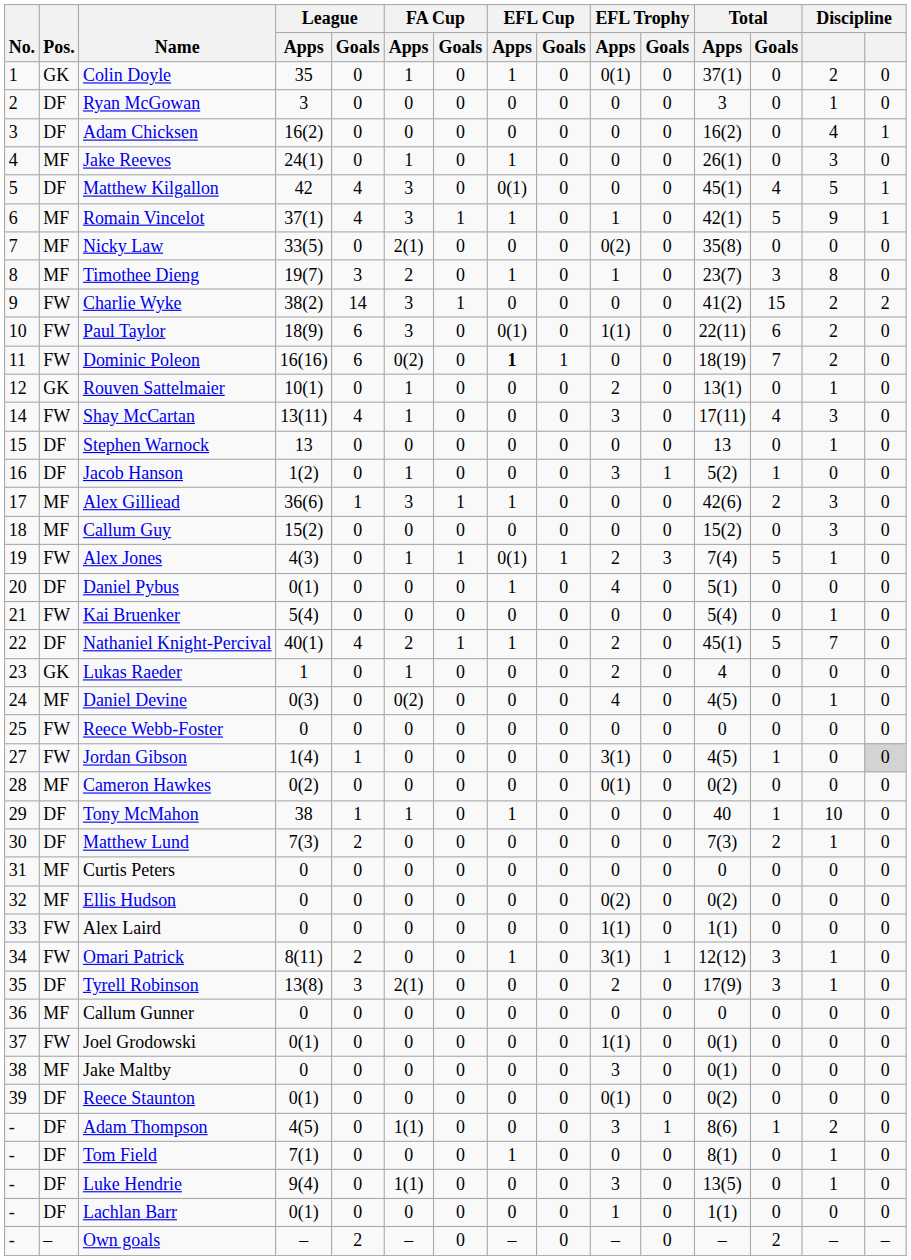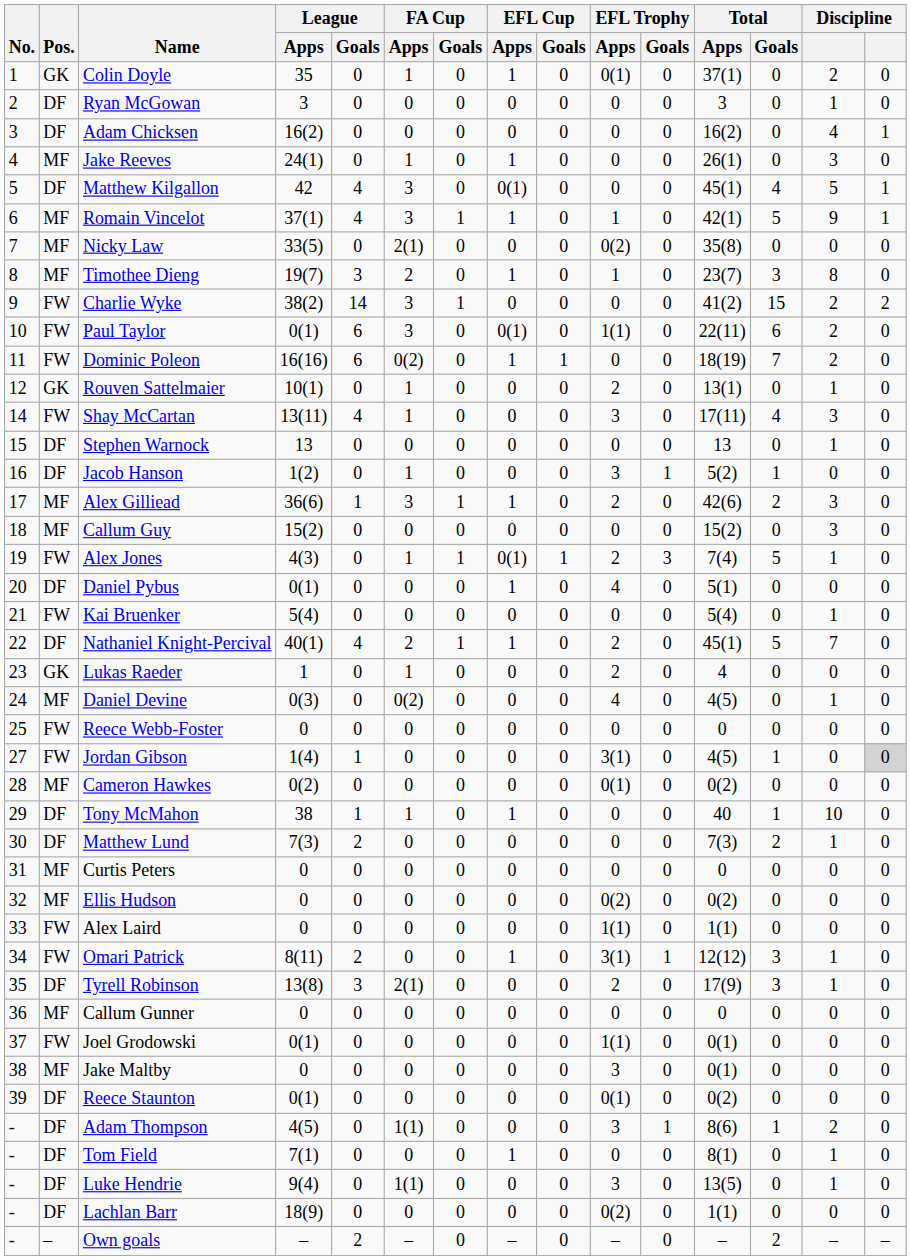 <table class="wikitable" style="text-align:center">
 <tr>
 <th rowspan="2" style="vertical-align:bottom;">No.</th>
 <th rowspan="2" style="vertical-align:bottom;">Pos.</th>
 <th rowspan="2" style="vertical-align:bottom;">Name</th>
 <th colspan="2" style="width:85px;">League</th>
 <th colspan="2" style="width:85px;">FA Cup</th>
 <th colspan="2" style="width:85px;">EFL Cup</th>
 <th colspan="2" style="width:85px;">EFL Trophy</th>
 <th colspan="2" style="width:85px;">Total </th>
 <th colspan="2" style="width:85px;">Discipline </th>
 </tr>
 <tr>
 <th>Apps</th>
 <th>Goals</th>
 <th>Apps</th>
 <th>Goals</th>
 <th>Apps</th>
 <th>Goals</th>
 <th>Apps</th>
 <th>Goals</th>
 <th>Apps</th>
 <th>Goals</th>
 <th></th>
 <th></th>
 </tr>
 <tr>
 <td align="left">1</td>
 <td align="left">GK</td>
 <td align="left"> <a href='#'>Colin Doyle</a></td>
 <td>35</td>
 <td>0</td>
 <td>1</td>
 <td>0</td>
 <td>1</td>
 <td>0</td>
 <td>0(1)</td>
 <td>0</td>
 <td>37(1)</td>
 <td>0</td>
 <td>2</td>
 <td>0</td>
 </tr>
 <tr>
 <td align="left">2</td>
 <td align="left">DF</td>
 <td align="left"> <a href='#'>Ryan McGowan</a></td>
 <td>3</td>
 <td>0</td>
 <td>0</td>
 <td>0</td>
 <td>0</td>
 <td>0</td>
 <td>0</td>
 <td>0</td>
 <td>3</td>
 <td>0</td>
 <td>1</td>
 <td>0</td>
 </tr>
 <tr>
 <td align="left">3</td>
 <td align="left">DF</td>
 <td align="left"> <a href='#'>Adam Chicksen</a></td>
 <td>16(2)</td>
 <td>0</td>
 <td>0</td>
 <td>0</td>
 <td>0</td>
 <td>0</td>
 <td>0</td>
 <td>0</td>
 <td>16(2)</td>
 <td>0</td>
 <td>4</td>
 <td>1</td>
 </tr>
 <tr>
 <td align="left">4</td>
 <td align="left">MF</td>
 <td align="left"> <a href='#'>Jake Reeves</a></td>
 <td>24(1)</td>
 <td>0</td>
 <td>1</td>
 <td>0</td>
 <td>1</td>
 <td>0</td>
 <td>0</td>
 <td>0</td>
 <td>26(1)</td>
 <td>0</td>
 <td>3</td>
 <td>0</td>
 </tr>
 <tr>
 <td align="left">5</td>
 <td align="left">DF</td>
 <td align="left"> <a href='#'>Matthew Kilgallon</a></td>
 <td>42</td>
 <td>4</td>
 <td>3</td>
 <td>0</td>
 <td>0(1)</td>
 <td>0</td>
 <td>0</td>
 <td>0</td>
 <td>45(1)</td>
 <td>4</td>
 <td>5</td>
 <td>1</td>
 </tr>
 <tr>
 <td align="left">6</td>
 <td align="left">MF</td>
 <td align="left"> <a href='#'>Romain Vincelot</a></td>
 <td>37(1)</td>
 <td>4</td>
 <td>3</td>
 <td>1</td>
 <td>1</td>
 <td>0</td>
 <td>1</td>
 <td>0</td>
 <td>42(1)</td>
 <td>5</td>
 <td>9</td>
 <td>1</td>
 </tr>
 <tr>
 <td align="left">7</td>
 <td align="left">MF</td>
 <td align="left"> <a href='#'>Nicky Law</a></td>
 <td>33(5)</td>
 <td>0</td>
 <td>2(1)</td>
 <td>0</td>
 <td>0</td>
 <td>0</td>
 <td>0(2)</td>
 <td>0</td>
 <td>35(8)</td>
 <td>0</td>
 <td>0</td>
 <td>0</td>
 </tr>
 <tr>
 <td align="left">8</td>
 <td align="left">MF</td>
 <td align="left"> <a href='#'>Timothee Dieng</a></td>
 <td>19(7)</td>
 <td>3</td>
 <td>2</td>
 <td>0</td>
 <td>1</td>
 <td>0</td>
 <td>1</td>
 <td>0</td>
 <td>23(7)</td>
 <td>3</td>
 <td>8</td>
 <td>0</td>
 </tr>
 <tr>
 <td align="left">9</td>
 <td align="left">FW</td>
 <td align="left"> <a href='#'>Charlie Wyke</a></td>
 <td>38(2)</td>
 <td>14</td>
 <td>3</td>
 <td>1</td>
 <td>0</td>
 <td>0</td>
 <td>0</td>
 <td>0</td>
 <td>41(2)</td>
 <td>15</td>
 <td>2</td>
 <td>2</td>
 </tr>
 <tr>
 <td align="left">10</td>
 <td align="left">FW</td>
 <td align="left"> <a href='#'>Paul Taylor</a></td>
-<td>18(9)</td>
+<td>0(1)</td>
 <td>6</td>
 <td>3</td>
 <td>0</td>
 <td>0(1)</td>
 <td>0</td>
 <td>1(1)</td>
 <td>0</td>
 <td>22(11)</td>
 <td>6</td>
 <td>2</td>
 <td>0</td>
 </tr>
 <tr>
 <td align="left">11</td>
 <td align="left">FW</td>
 <td align="left"> <a href='#'>Dominic Poleon</a></td>
 <td>16(16)</td>
 <td>6</td>
 <td>0(2)</td>
 <td>0</td>
-<td><strong>1</strong></td>
+<td>1</td>
 <td>1</td>
 <td>0</td>
 <td>0</td>
 <td>18(19)</td>
 <td>7</td>
 <td>2</td>
 <td>0</td>
 </tr>
 <tr>
 <td align="left">12</td>
 <td align="left">GK</td>
 <td align="left"> <a href='#'>Rouven Sattelmaier</a></td>
 <td>10(1)</td>
 <td>0</td>
 <td>1</td>
 <td>0</td>
 <td>0</td>
 <td>0</td>
 <td>2</td>
 <td>0</td>
 <td>13(1)</td>
 <td>0</td>
 <td>1</td>
 <td>0</td>
 </tr>
 <tr>
 <td align="left">14</td>
 <td align="left">FW</td>
 <td align="left"> <a href='#'>Shay McCartan</a></td>
 <td>13(11)</td>
 <td>4</td>
 <td>1</td>
 <td>0</td>
 <td>0</td>
 <td>0</td>
 <td>3</td>
 <td>0</td>
 <td>17(11)</td>
 <td>4</td>
 <td>3</td>
 <td>0</td>
 </tr>
 <tr>
 <td align="left">15</td>
 <td align="left">DF</td>
 <td align="left"> <a href='#'>Stephen Warnock</a></td>
 <td>13</td>
 <td>0</td>
 <td>0</td>
 <td>0</td>
 <td>0</td>
 <td>0</td>
 <td>0</td>
 <td>0</td>
 <td>13</td>
 <td>0</td>
 <td>1</td>
 <td>0</td>
 </tr>
 <tr>
 <td align="left">16</td>
 <td align="left">DF</td>
 <td align="left"> <a href='#'>Jacob Hanson</a></td>
 <td>1(2)</td>
 <td>0</td>
 <td>1</td>
 <td>0</td>
 <td>0</td>
 <td>0</td>
 <td>3</td>
 <td>1</td>
 <td>5(2)</td>
 <td>1</td>
 <td>0</td>
 <td>0</td>
 </tr>
 <tr>
 <td align="left">17</td>
 <td align="left">MF</td>
 <td align="left"> <a href='#'>Alex Gilliead</a></td>
 <td>36(6)</td>
 <td>1</td>
 <td>3</td>
 <td>1</td>
 <td>1</td>
 <td>0</td>
-<td>0</td>
+<td>2</td>
 <td>0</td>
 <td>42(6)</td>
 <td>2</td>
 <td>3</td>
 <td>0</td>
 </tr>
 <tr>
 <td align="left">18</td>
 <td align="left">MF</td>
 <td align="left"> <a href='#'>Callum Guy</a></td>
 <td>15(2)</td>
 <td>0</td>
 <td>0</td>
 <td>0</td>
 <td>0</td>
 <td>0</td>
 <td>0</td>
 <td>0</td>
 <td>15(2)</td>
 <td>0</td>
 <td>3</td>
 <td>0</td>
 </tr>
 <tr>
 <td align="left">19</td>
 <td align="left">FW</td>
 <td align="left"> <a href='#'>Alex Jones</a></td>
 <td>4(3)</td>
 <td>0</td>
 <td>1</td>
 <td>1</td>
 <td>0(1)</td>
 <td>1</td>
 <td>2</td>
 <td>3</td>
 <td>7(4)</td>
 <td>5</td>
 <td>1</td>
 <td>0</td>
 </tr>
 <tr>
 <td align="left">20</td>
 <td align="left">DF</td>
 <td align="left"> <a href='#'>Daniel Pybus</a></td>
 <td>0(1)</td>
 <td>0</td>
 <td>0</td>
 <td>0</td>
 <td>1</td>
 <td>0</td>
 <td>4</td>
 <td>0</td>
 <td>5(1)</td>
 <td>0</td>
 <td>0</td>
 <td>0</td>
 </tr>
 <tr>
 <td align="left">21</td>
 <td align="left">FW</td>
 <td align="left"> <a href='#'>Kai Bruenker</a></td>
 <td>5(4)</td>
 <td>0</td>
 <td>0</td>
 <td>0</td>
 <td>0</td>
 <td>0</td>
 <td>0</td>
 <td>0</td>
 <td>5(4)</td>
 <td>0</td>
 <td>1</td>
 <td>0</td>
 </tr>
 <tr>
 <td align="left">22</td>
 <td align="left">DF</td>
 <td align="left"> <a href='#'>Nathaniel Knight-Percival</a></td>
 <td>40(1)</td>
 <td>4</td>
 <td>2</td>
 <td>1</td>
 <td>1</td>
 <td>0</td>
 <td>2</td>
 <td>0</td>
 <td>45(1)</td>
 <td>5</td>
 <td>7</td>
 <td>0</td>
 </tr>
 <tr>
 <td align="left">23</td>
 <td align="left">GK</td>
 <td align="left"> <a href='#'>Lukas Raeder</a></td>
 <td>1</td>
 <td>0</td>
 <td>1</td>
 <td>0</td>
 <td>0</td>
 <td>0</td>
 <td>2</td>
 <td>0</td>
 <td>4</td>
 <td>0</td>
 <td>0</td>
 <td>0</td>
 </tr>
 <tr>
 <td align="left">24</td>
 <td align="left">MF</td>
 <td align="left"> <a href='#'>Daniel Devine</a></td>
 <td>0(3)</td>
 <td>0</td>
 <td>0(2)</td>
 <td>0</td>
 <td>0</td>
 <td>0</td>
 <td>4</td>
 <td>0</td>
 <td>4(5)</td>
 <td>0</td>
 <td>1</td>
 <td>0</td>
 </tr>
 <tr>
 <td align="left">25</td>
 <td align="left">FW</td>
 <td align="left"> <a href='#'>Reece Webb-Foster</a></td>
 <td>0</td>
 <td>0</td>
 <td>0</td>
 <td>0</td>
 <td>0</td>
 <td>0</td>
 <td>0</td>
 <td>0</td>
 <td>0</td>
 <td>0</td>
 <td>0</td>
 <td>0</td>
 </tr>
 <tr>
 <td align="left">27</td>
 <td align="left">FW</td>
 <td align="left"> <a href='#'>Jordan Gibson</a></td>
 <td>1(4)</td>
 <td>1</td>
 <td>0</td>
 <td>0</td>
 <td>0</td>
 <td>0</td>
 <td>3(1)</td>
 <td>0</td>
 <td>4(5)</td>
 <td>1</td>
 <td>0</td>
 <td style="background: lightgrey;">0</td>
 </tr>
 <tr>
 <td align="left">28</td>
 <td align="left">MF</td>
 <td align="left"> <a href='#'>Cameron Hawkes</a></td>
 <td>0(2)</td>
 <td>0</td>
 <td>0</td>
 <td>0</td>
 <td>0</td>
 <td>0</td>
 <td>0(1)</td>
 <td>0</td>
 <td>0(2)</td>
 <td>0</td>
 <td>0</td>
 <td>0</td>
 </tr>
 <tr>
 <td align="left">29</td>
 <td align="left">DF</td>
 <td align="left"> <a href='#'>Tony McMahon</a></td>
 <td>38</td>
 <td>1</td>
 <td>1</td>
 <td>0</td>
 <td>1</td>
 <td>0</td>
 <td>0</td>
 <td>0</td>
 <td>40</td>
 <td>1</td>
 <td>10</td>
 <td>0</td>
 </tr>
 <tr>
 <td align="left">30</td>
 <td align="left">DF</td>
 <td align="left"> <a href='#'>Matthew Lund</a></td>
 <td>7(3)</td>
 <td>2</td>
 <td>0</td>
 <td>0</td>
 <td>0</td>
 <td>0</td>
 <td>0</td>
 <td>0</td>
 <td>7(3)</td>
 <td>2</td>
 <td>1</td>
 <td>0</td>
 </tr>
 <tr>
 <td align="left">31</td>
 <td align="left">MF</td>
 <td align="left"> Curtis Peters</td>
 <td>0</td>
 <td>0</td>
 <td>0</td>
 <td>0</td>
 <td>0</td>
 <td>0</td>
 <td>0</td>
 <td>0</td>
 <td>0</td>
 <td>0</td>
 <td>0</td>
 <td>0</td>
 </tr>
 <tr>
 <td align="left">32</td>
 <td align="left">MF</td>
 <td align="left"> <a href='#'>Ellis Hudson</a></td>
 <td>0</td>
 <td>0</td>
 <td>0</td>
 <td>0</td>
 <td>0</td>
 <td>0</td>
 <td>0(2)</td>
 <td>0</td>
 <td>0(2)</td>
 <td>0</td>
 <td>0</td>
 <td>0</td>
 </tr>
 <tr>
 <td align="left">33</td>
 <td align="left">FW</td>
 <td align="left"> Alex Laird</td>
 <td>0</td>
 <td>0</td>
 <td>0</td>
 <td>0</td>
 <td>0</td>
 <td>0</td>
 <td>1(1)</td>
 <td>0</td>
 <td>1(1)</td>
 <td>0</td>
 <td>0</td>
 <td>0</td>
 </tr>
 <tr>
 <td align="left">34</td>
 <td align="left">FW</td>
 <td align="left"> <a href='#'>Omari Patrick</a></td>
 <td>8(11)</td>
 <td>2</td>
 <td>0</td>
 <td>0</td>
 <td>1</td>
 <td>0</td>
 <td>3(1)</td>
 <td>1</td>
 <td>12(12)</td>
 <td>3</td>
 <td>1</td>
 <td>0</td>
 </tr>
 <tr>
 <td align="left">35</td>
 <td align="left">DF</td>
 <td align="left"> <a href='#'>Tyrell Robinson</a></td>
 <td>13(8)</td>
 <td>3</td>
 <td>2(1)</td>
 <td>0</td>
 <td>0</td>
 <td>0</td>
 <td>2</td>
 <td>0</td>
 <td>17(9)</td>
 <td>3</td>
 <td>1</td>
 <td>0</td>
 </tr>
 <tr>
 <td align="left">36</td>
 <td align="left">MF</td>
 <td align="left"> Callum Gunner</td>
 <td>0</td>
 <td>0</td>
 <td>0</td>
 <td>0</td>
 <td>0</td>
 <td>0</td>
 <td>0</td>
 <td>0</td>
 <td>0</td>
 <td>0</td>
 <td>0</td>
 <td>0</td>
 </tr>
 <tr>
 <td align="left">37</td>
 <td align="left">FW</td>
 <td align="left"> Joel Grodowski</td>
 <td>0(1)</td>
 <td>0</td>
 <td>0</td>
 <td>0</td>
 <td>0</td>
 <td>0</td>
 <td>1(1)</td>
 <td>0</td>
 <td>0(1)</td>
 <td>0</td>
 <td>0</td>
 <td>0</td>
 </tr>
 <tr>
 <td align="left">38</td>
 <td align="left">MF</td>
 <td align="left"> Jake Maltby</td>
 <td>0</td>
 <td>0</td>
 <td>0</td>
 <td>0</td>
 <td>0</td>
 <td>0</td>
 <td>3</td>
 <td>0</td>
 <td>0(1)</td>
 <td>0</td>
 <td>0</td>
 <td>0</td>
 </tr>
 <tr>
 <td align="left">39</td>
 <td align="left">DF</td>
 <td align="left"> <a href='#'>Reece Staunton</a></td>
 <td>0(1)</td>
 <td>0</td>
 <td>0</td>
 <td>0</td>
 <td>0</td>
 <td>0</td>
 <td>0(1)</td>
 <td>0</td>
 <td>0(2)</td>
 <td>0</td>
 <td>0</td>
 <td>0</td>
 </tr>
 <tr>
 <td align="left">-</td>
 <td align="left">DF</td>
 <td align="left"> <a href='#'>Adam Thompson</a></td>
 <td>4(5)</td>
 <td>0</td>
 <td>1(1)</td>
 <td>0</td>
 <td>0</td>
 <td>0</td>
 <td>3</td>
 <td>1</td>
 <td>8(6)</td>
 <td>1</td>
 <td>2</td>
 <td>0</td>
 </tr>
 <tr>
 <td align="left">-</td>
 <td align="left">DF</td>
 <td align="left"> <a href='#'>Tom Field</a></td>
 <td>7(1)</td>
 <td>0</td>
 <td>0</td>
 <td>0</td>
 <td>1</td>
 <td>0</td>
 <td>0</td>
 <td>0</td>
 <td>8(1)</td>
 <td>0</td>
 <td>1</td>
 <td>0</td>
 </tr>
 <tr>
 <td align="left">-</td>
 <td align="left">DF</td>
 <td align="left"> <a href='#'>Luke Hendrie</a></td>
 <td>9(4)</td>
 <td>0</td>
 <td>1(1)</td>
 <td>0</td>
 <td>0</td>
 <td>0</td>
 <td>3</td>
 <td>0</td>
 <td>13(5)</td>
 <td>0</td>
 <td>1</td>
 <td>0</td>
 </tr>
 <tr>
 <td align="left">-</td>
 <td align="left">DF</td>
 <td align="left"> <a href='#'>Lachlan Barr</a></td>
-<td>0(1)</td>
+<td>18(9)</td>
 <td>0</td>
 <td>0</td>
 <td>0</td>
 <td>0</td>
 <td>0</td>
-<td>1</td>
+<td>0(2)</td>
 <td>0</td>
 <td>1(1)</td>
 <td>0</td>
 <td>0</td>
 <td>0</td>
 </tr>
 <tr>
 <td align="left">-</td>
 <td align="left">–</td>
 <td align="left"><a href='#'>Own goals</a></td>
 <td>–</td>
 <td>2</td>
 <td>–</td>
 <td>0</td>
 <td>–</td>
 <td>0</td>
 <td>–</td>
 <td>0</td>
 <td>–</td>
 <td>2</td>
 <td>–</td>
 <td>–</td>
 </tr>
 </table>
